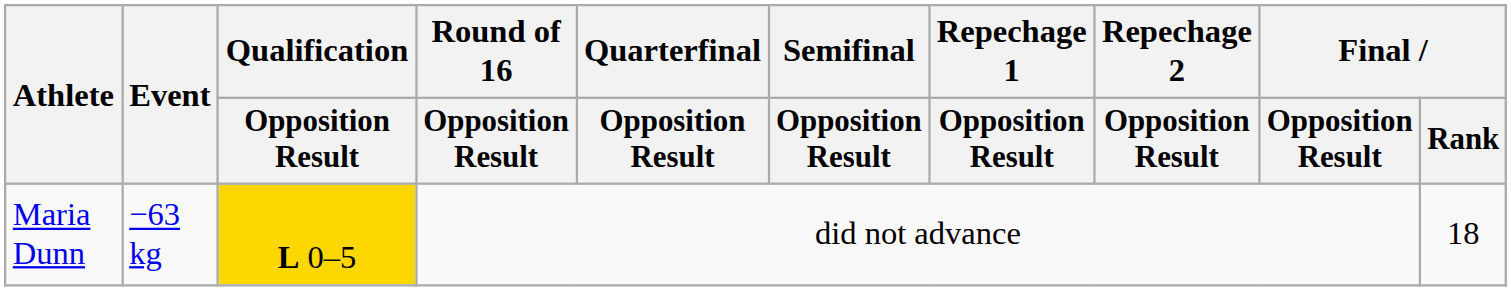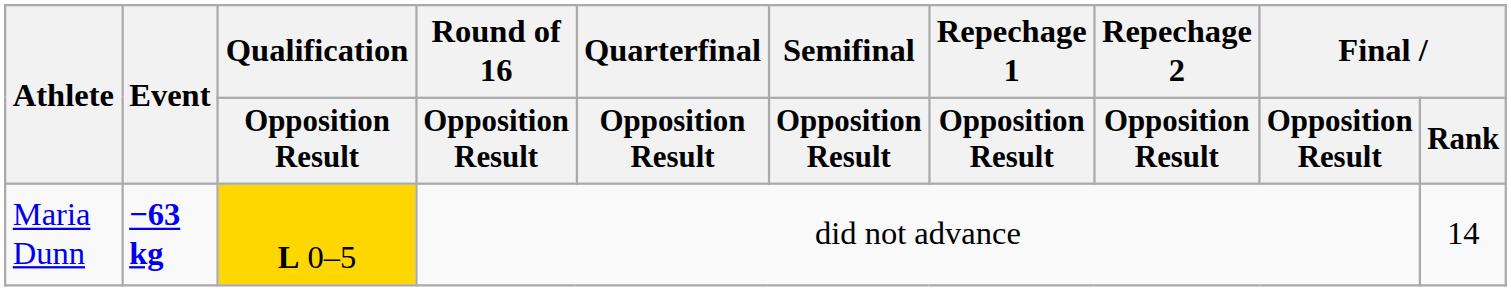 <table class="wikitable" style="font-size:90%">
 <tr>
 <th rowspan="2">Athlete</th>
 <th rowspan="2">Event</th>
 <th>Qualification</th>
 <th>Round of 16</th>
 <th>Quarterfinal</th>
 <th>Semifinal</th>
 <th>Repechage 1</th>
 <th>Repechage 2</th>
 <th colspan=2>Final / </th>
 </tr>
 <tr style="font-size: 95%">
 <th>Opposition<br>Result</th>
 <th>Opposition<br>Result</th>
 <th>Opposition<br>Result</th>
 <th>Opposition<br>Result</th>
 <th>Opposition<br>Result</th>
 <th>Opposition<br>Result</th>
 <th>Opposition<br>Result</th>
 <th>Rank</th>
 </tr>
 <tr align=center>
 <td align=left><a href='#'>Maria Dunn</a></td>
-<td align=left><a href='#'>−63 kg</a></td>
+<td align=left><strong><a href='#'>−63 kg</a></strong></td>
 <td style="background: gold;"><br><strong>L</strong> 0–5 <sup></sup></td>
 <td colspan=6>did not advance</td>
-<td>18</td>
+<td>14</td>
 </tr>
 </table>
